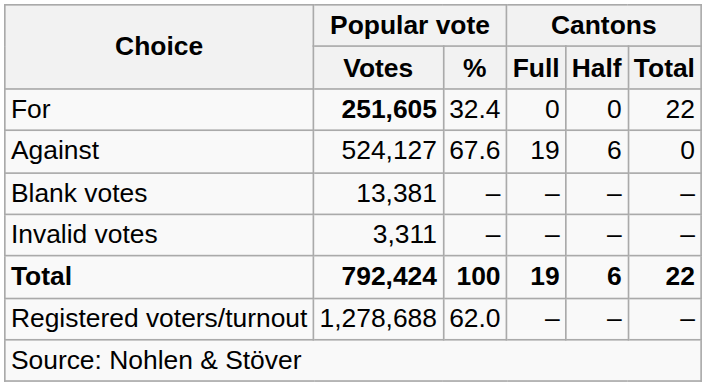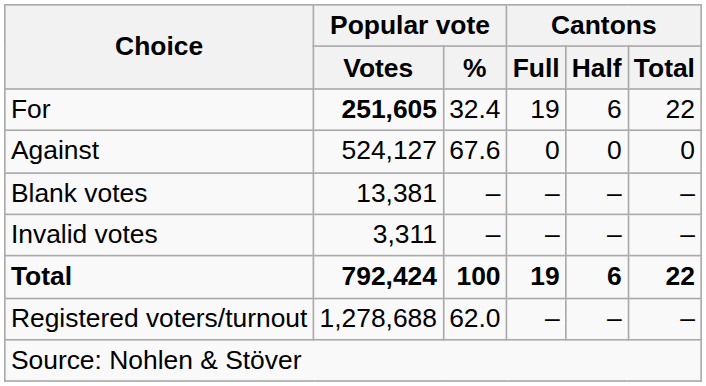 <table class=wikitable style=text-align:right>
 <tr>
 <th rowspan=2>Choice</th>
 <th colspan=2>Popular vote</th>
 <th colspan=3>Cantons</th>
 </tr>
 <tr>
 <th>Votes</th>
 <th>%</th>
 <th>Full</th>
 <th>Half</th>
 <th>Total</th>
 </tr>
 <tr>
 <td align=left>For</td>
 <td><strong>251,605</strong></td>
 <td>32.4</td>
-<td>0</td>
-<td>0</td>
+<td>19</td>
+<td>6</td>
 <td>22</td>
 </tr>
 <tr>
 <td align=left>Against</td>
 <td>524,127</td>
 <td>67.6</td>
-<td>19</td>
-<td>6</td>
+<td>0</td>
+<td>0</td>
 <td>0</td>
 </tr>
 <tr>
 <td align=left>Blank votes</td>
 <td>13,381</td>
 <td>–</td>
 <td>–</td>
 <td>–</td>
 <td>–</td>
 </tr>
 <tr>
 <td align=left>Invalid votes</td>
 <td>3,311</td>
 <td>–</td>
 <td>–</td>
 <td>–</td>
 <td>–</td>
 </tr>
 <tr>
 <td align=left><strong>Total</strong></td>
 <td><strong>792,424</strong></td>
 <td><strong>100</strong></td>
 <td><strong>19</strong></td>
 <td><strong>6</strong></td>
 <td><strong>22</strong></td>
 </tr>
 <tr>
 <td align=left>Registered voters/turnout</td>
 <td>1,278,688</td>
 <td>62.0</td>
 <td>–</td>
 <td>–</td>
 <td>–</td>
 </tr>
 <tr>
 <td align=left colspan=6>Source: Nohlen & Stöver</td>
 </tr>
 </table>
